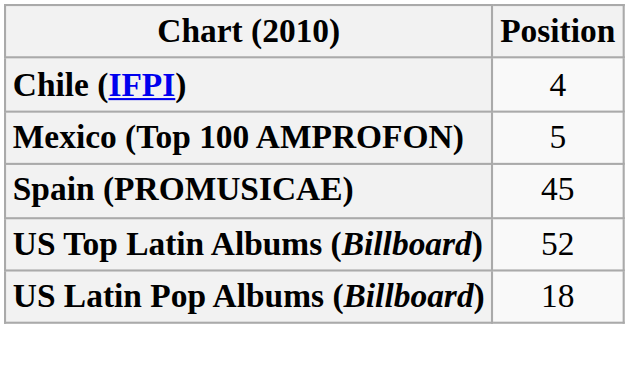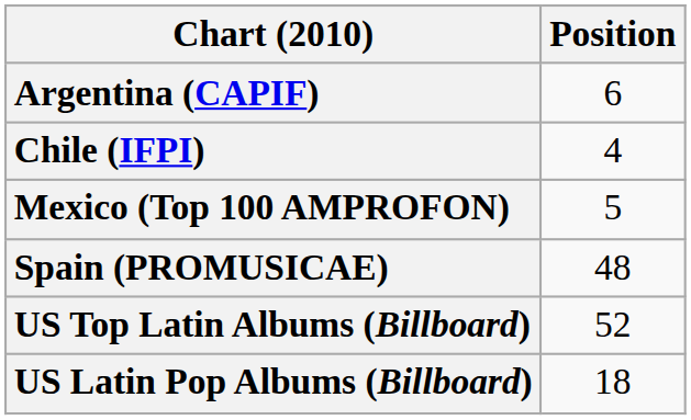 <table class="wikitable sortable plainrowheaders">
 <tr>
 <th style="text-align:center;">Chart (2010)</th>
 <th style="text-align:center;">Position</th>
+</tr>
+<tr>
+<th scope="row" style="text-align:left;">Argentina (<a href='#'>CAPIF</a>)</th>
+<td style="text-align:center;">6</td>
 </tr>
 <tr>
 <th scope="row" style="text-align:left;">Chile (<a href='#'>IFPI</a>)</th>
 <td style="text-align:center;">4</td>
 </tr>
 <tr>
 <th scope="row" style="text-align:left;">Mexico (Top 100 AMPROFON)</th>
 <td style="text-align:center;">5</td>
 </tr>
 <tr>
 <th scope="row" style="text-align:left;">Spain (PROMUSICAE)</th>
-<td style="text-align:center;">45</td>
+<td style="text-align:center;">48</td>
 </tr>
 <tr>
 <th scope="row" style="text-align:left;">US Top Latin Albums (<em>Billboard</em>)</th>
 <td style="text-align:center;">52</td>
 </tr>
 <tr>
 <th scope="row" style="text-align:left;">US Latin Pop Albums (<em>Billboard</em>)</th>
 <td style="text-align:center;">18</td>
 </tr>
 </table>
